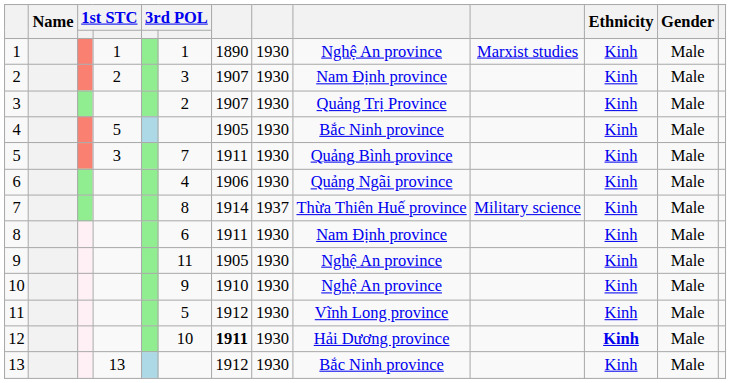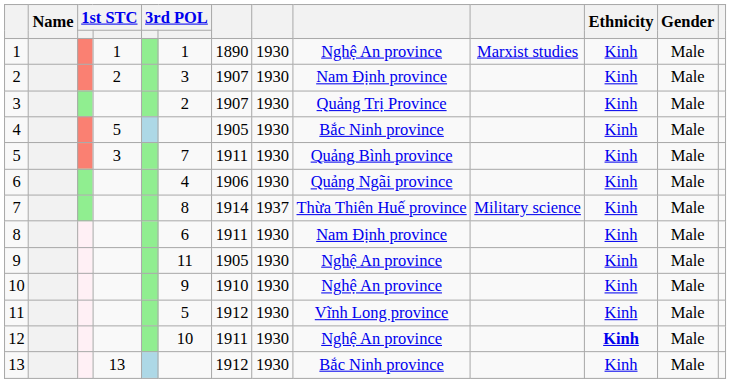 <table class="wikitable sortable" style=text-align:center>
 <tr>
 <th Rowspan="2"></th>
 <th Rowspan="2">Name</th>
 <th colspan="2" unsortable><a href='#'>1st STC</a></th>
 <th colspan="2" unsortable><a href='#'>3rd POL</a></th>
 <th Rowspan="2"></th>
 <th Rowspan="2"></th>
 <th Rowspan="2"></th>
 <th Rowspan="2"></th>
 <th Rowspan="2">Ethnicity</th>
 <th Rowspan="2">Gender</th>
 <th Rowspan="2"  scope="col" class="unsortable"></th>
 </tr>
 <tr>
 <th></th>
 <th></th>
 <th></th>
 <th></th>
 </tr>
 <tr>
 <td>1</td>
 <th align="center" scope="row" style="font-weight:normal;"></th>
 <td bgcolor = Salmon></td>
 <td>1</td>
 <td bgcolor = LightGreen></td>
 <td>1</td>
 <td>1890</td>
 <td>1930</td>
 <td><a href='#'>Nghệ An province</a></td>
 <td><a href='#'>Marxist studies</a></td>
 <td><a href='#'>Kinh</a></td>
 <td>Male</td>
 <td></td>
 </tr>
 <tr>
 <td>2</td>
 <th align="center" scope="row" style="font-weight:normal;"></th>
 <td bgcolor = Salmon></td>
 <td>2</td>
 <td bgcolor = LightGreen></td>
 <td>3</td>
 <td>1907</td>
 <td>1930</td>
 <td><a href='#'>Nam Định province</a></td>
 <td></td>
 <td><a href='#'>Kinh</a></td>
 <td>Male</td>
 <td></td>
 </tr>
 <tr>
 <td>3</td>
 <th align="center" scope="row" style="font-weight:normal;"></th>
 <td bgcolor = LightGreen></td>
 <td></td>
 <td bgcolor = LightGreen></td>
 <td>2</td>
 <td>1907</td>
 <td>1930</td>
 <td><a href='#'>Quảng Trị Province</a></td>
 <td></td>
 <td><a href='#'>Kinh</a></td>
 <td>Male</td>
 <td></td>
 </tr>
 <tr>
 <td>4</td>
 <th align="center" scope="row" style="font-weight:normal;"></th>
 <td bgcolor = Salmon></td>
 <td>5</td>
 <td bgcolor = LightBlue></td>
 <td></td>
 <td>1905</td>
 <td>1930</td>
 <td><a href='#'>Bắc Ninh province</a></td>
 <td></td>
 <td><a href='#'>Kinh</a></td>
 <td>Male</td>
 <td></td>
 </tr>
 <tr>
 <td>5</td>
 <th align="center" scope="row" style="font-weight:normal;"></th>
 <td bgcolor = Salmon></td>
 <td>3</td>
 <td bgcolor = LightGreen></td>
 <td>7</td>
 <td>1911</td>
 <td>1930</td>
 <td><a href='#'>Quảng Bình province</a></td>
 <td></td>
 <td><a href='#'>Kinh</a></td>
 <td>Male</td>
 <td></td>
 </tr>
 <tr>
 <td>6</td>
 <th align="center" scope="row" style="font-weight:normal;"></th>
 <td bgcolor = LightGreen></td>
 <td></td>
 <td bgcolor = LightGreen></td>
 <td>4</td>
 <td>1906</td>
 <td>1930</td>
 <td><a href='#'>Quảng Ngãi province</a></td>
 <td></td>
 <td><a href='#'>Kinh</a></td>
 <td>Male</td>
 <td></td>
 </tr>
 <tr>
 <td>7</td>
 <th align="center" scope="row" style="font-weight:normal;"></th>
 <td bgcolor = LightGreen></td>
 <td></td>
 <td bgcolor = LightGreen></td>
 <td>8</td>
 <td>1914</td>
 <td>1937</td>
 <td><a href='#'>Thừa Thiên Huế province</a></td>
 <td><a href='#'>Military science</a></td>
 <td><a href='#'>Kinh</a></td>
 <td>Male</td>
 <td></td>
 </tr>
 <tr>
 <td>8</td>
 <th align="center" scope="row" style="font-weight:normal;"></th>
 <td bgcolor = LavenderBlush></td>
 <td></td>
 <td bgcolor = LightGreen></td>
 <td>6</td>
 <td>1911</td>
 <td>1930</td>
 <td><a href='#'>Nam Định province</a></td>
 <td></td>
 <td><a href='#'>Kinh</a></td>
 <td>Male</td>
 <td></td>
 </tr>
 <tr>
 <td>9</td>
 <th align="center" scope="row" style="font-weight:normal;"></th>
 <td bgcolor = LavenderBlush></td>
 <td></td>
 <td bgcolor = LightGreen></td>
 <td>11</td>
 <td>1905</td>
 <td>1930</td>
 <td><a href='#'>Nghệ An province</a></td>
 <td></td>
 <td><a href='#'>Kinh</a></td>
 <td>Male</td>
 <td></td>
 </tr>
 <tr>
 <td>10</td>
 <th align="center" scope="row" style="font-weight:normal;"></th>
 <td bgcolor = LavenderBlush></td>
 <td></td>
 <td bgcolor = LightGreen></td>
 <td>9</td>
 <td>1910</td>
 <td>1930</td>
 <td><a href='#'>Nghệ An province</a></td>
 <td></td>
 <td><a href='#'>Kinh</a></td>
 <td>Male</td>
 <td></td>
 </tr>
 <tr>
 <td>11</td>
 <th align="center" scope="row" style="font-weight:normal;"></th>
 <td bgcolor = LavenderBlush></td>
 <td></td>
 <td bgcolor = LightGreen></td>
 <td>5</td>
 <td>1912</td>
 <td>1930</td>
 <td><a href='#'>Vĩnh Long province</a></td>
 <td></td>
 <td><a href='#'>Kinh</a></td>
 <td>Male</td>
 <td></td>
 </tr>
 <tr>
 <td>12</td>
 <th align="center" scope="row" style="font-weight:normal;"></th>
 <td bgcolor = LavenderBlush></td>
 <td></td>
 <td bgcolor = LightGreen></td>
 <td>10</td>
-<td><strong>1911</strong></td>
+<td>1911</td>
 <td>1930</td>
-<td><a href='#'>Hải Dương province</a></td>
+<td><a href='#'>Nghệ An province</a></td>
 <td></td>
 <td><strong><a href='#'>Kinh</a></strong></td>
 <td>Male</td>
 <td></td>
 </tr>
 <tr>
 <td>13</td>
 <th align="center" scope="row" style="font-weight:normal;"></th>
 <td bgcolor = LavenderBlush></td>
 <td>13</td>
 <td bgcolor = LightBlue></td>
 <td></td>
 <td>1912</td>
 <td>1930</td>
 <td><a href='#'>Bắc Ninh province</a></td>
 <td></td>
 <td><a href='#'>Kinh</a></td>
 <td>Male</td>
 <td></td>
 </tr>
 </table>
